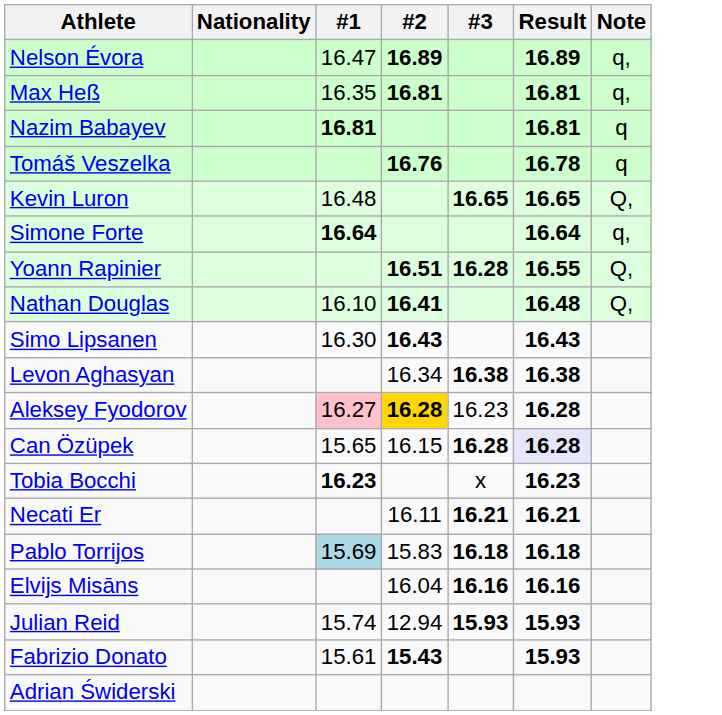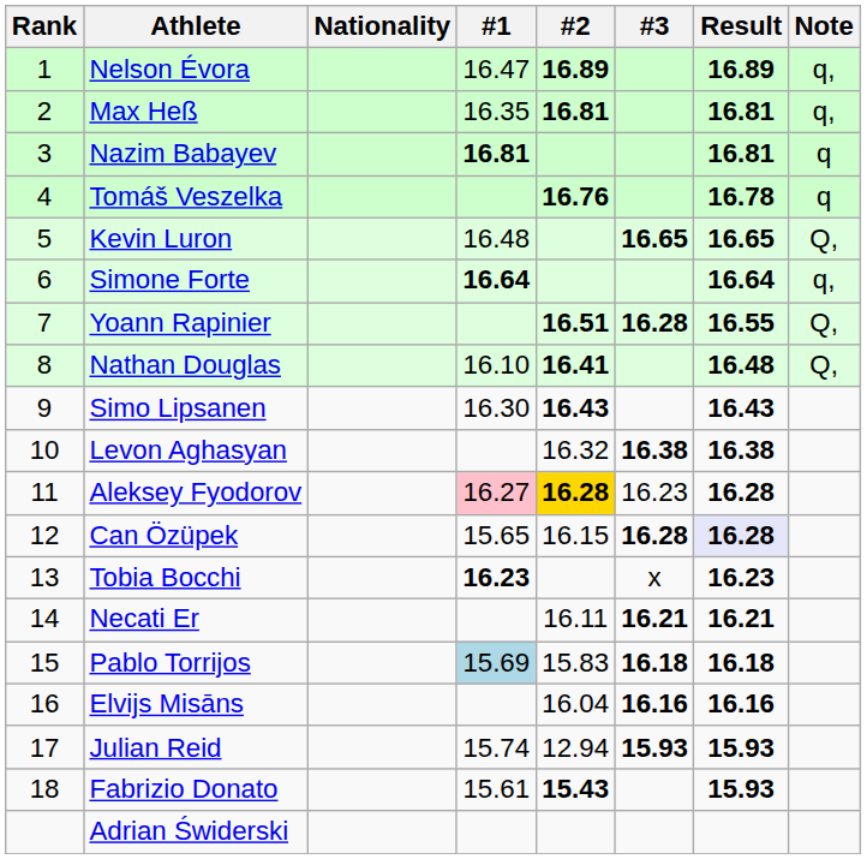 <table class="wikitable sortable" style="text-align:center">
 <tr>
+<th>Rank</th>
 <th>Athlete</th>
 <th>Nationality</th>
 <th>#1</th>
 <th>#2</th>
 <th>#3</th>
 <th>Result</th>
 <th>Note</th>
 </tr>
 <tr bgcolor=ccffcc>
+<td>1</td>
 <td align=left><a href='#'>Nelson Évora</a></td>
 <td align=left></td>
 <td>16.47</td>
 <td><strong>16.89</strong></td>
 <td></td>
 <td><strong>16.89</strong></td>
 <td>q, </td>
 </tr>
 <tr bgcolor=ccffcc>
+<td>2</td>
 <td align=left><a href='#'>Max Heß</a></td>
 <td align=left></td>
 <td>16.35</td>
 <td><strong>16.81</strong></td>
 <td></td>
 <td><strong>16.81</strong></td>
 <td>q, </td>
 </tr>
 <tr bgcolor=ccffcc>
+<td>3</td>
 <td align=left><a href='#'>Nazim Babayev</a></td>
 <td align=left></td>
 <td><strong>16.81</strong></td>
 <td></td>
 <td></td>
 <td><strong>16.81</strong></td>
 <td>q</td>
 </tr>
 <tr bgcolor=ccffcc>
+<td>4</td>
 <td align=left><a href='#'>Tomáš Veszelka</a></td>
 <td align=left></td>
 <td></td>
 <td><strong>16.76</strong></td>
 <td></td>
 <td><strong>16.78</strong></td>
 <td>q</td>
 </tr>
 <tr bgcolor=ddffdd>
+<td>5</td>
 <td align=left><a href='#'>Kevin Luron</a></td>
 <td align=left></td>
 <td>16.48</td>
 <td></td>
 <td><strong>16.65</strong></td>
 <td><strong>16.65</strong></td>
 <td>Q, </td>
 </tr>
 <tr bgcolor=ddffdd>
+<td>6</td>
 <td align=left><a href='#'>Simone Forte</a></td>
 <td align=left></td>
 <td><strong>16.64</strong></td>
 <td></td>
 <td></td>
 <td><strong>16.64</strong></td>
 <td>q, </td>
 </tr>
 <tr bgcolor=ddffdd>
+<td>7</td>
 <td align=left><a href='#'>Yoann Rapinier</a></td>
 <td align=left></td>
 <td></td>
 <td><strong>16.51</strong></td>
 <td><strong>16.28</strong></td>
 <td><strong>16.55</strong></td>
 <td>Q, </td>
 </tr>
 <tr bgcolor=ddffdd>
+<td>8</td>
 <td align=left><a href='#'>Nathan Douglas</a></td>
 <td align=left></td>
 <td>16.10</td>
 <td><strong>16.41</strong></td>
 <td></td>
 <td><strong>16.48</strong></td>
 <td>Q, </td>
 </tr>
 <tr>
+<td>9</td>
 <td align=left><a href='#'>Simo Lipsanen</a></td>
 <td align=left></td>
 <td>16.30</td>
 <td><strong>16.43</strong></td>
 <td></td>
 <td><strong>16.43</strong></td>
 <td></td>
 </tr>
 <tr>
+<td>10</td>
 <td align=left><a href='#'>Levon Aghasyan</a></td>
 <td align=left></td>
 <td></td>
-<td>16.34</td>
+<td>16.32</td>
 <td><strong>16.38</strong></td>
 <td><strong>16.38</strong></td>
 <td></td>
 </tr>
 <tr>
+<td>11</td>
 <td align=left><a href='#'>Aleksey Fyodorov</a></td>
 <td align=left></td>
 <td style="background: pink;">16.27</td>
 <td style="background: gold;"><strong>16.28</strong></td>
 <td>16.23</td>
 <td><strong>16.28</strong></td>
 <td></td>
 </tr>
 <tr>
+<td>12</td>
 <td align=left><a href='#'>Can Özüpek</a></td>
 <td align=left></td>
 <td>15.65</td>
 <td>16.15</td>
 <td><strong>16.28</strong></td>
 <td style="background: lavender;"><strong>16.28</strong></td>
 <td></td>
 </tr>
 <tr>
+<td>13</td>
 <td align=left><a href='#'>Tobia Bocchi</a></td>
 <td align=left></td>
 <td><strong>16.23</strong></td>
 <td></td>
 <td>x</td>
 <td><strong>16.23</strong></td>
 <td></td>
 </tr>
 <tr>
+<td>14</td>
 <td align=left><a href='#'>Necati Er</a></td>
 <td align=left></td>
 <td></td>
 <td>16.11</td>
 <td><strong>16.21</strong></td>
 <td><strong>16.21</strong></td>
 <td></td>
 </tr>
 <tr>
+<td>15</td>
 <td align=left><a href='#'>Pablo Torrijos</a></td>
 <td align=left></td>
 <td style="background: lightblue;">15.69</td>
 <td>15.83</td>
 <td><strong>16.18</strong></td>
 <td><strong>16.18</strong></td>
 <td></td>
 </tr>
 <tr>
+<td>16</td>
 <td align=left><a href='#'>Elvijs Misāns</a></td>
 <td align=left></td>
 <td></td>
 <td>16.04</td>
 <td><strong>16.16</strong></td>
 <td><strong>16.16</strong></td>
 <td></td>
 </tr>
 <tr>
+<td>17</td>
 <td align=left><a href='#'>Julian Reid</a></td>
 <td align=left></td>
 <td>15.74</td>
 <td>12.94</td>
 <td><strong>15.93</strong></td>
 <td><strong>15.93</strong></td>
 <td></td>
 </tr>
 <tr>
+<td>18</td>
 <td align=left><a href='#'>Fabrizio Donato</a></td>
 <td align=left></td>
 <td>15.61</td>
 <td><strong>15.43</strong></td>
 <td></td>
 <td><strong>15.93</strong></td>
 <td></td>
 </tr>
 <tr>
+<td></td>
 <td align=left><a href='#'>Adrian Świderski</a></td>
 <td align=left></td>
 <td></td>
 <td></td>
 <td></td>
 <td><strong></strong></td>
 <td></td>
 </tr>
 </table>
